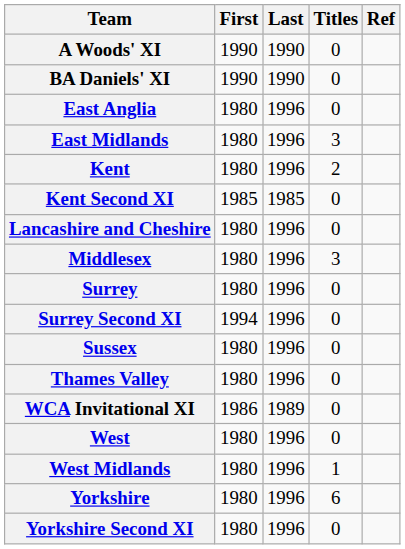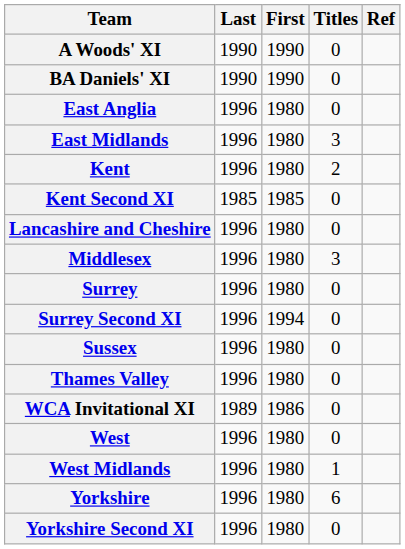 <table class="wikitable sortable plainrowheaders" style="text-align:center;">
 <tr style="font-weight:bold; background:#ddd;"|>
 <th scope="col">Team</th>
+<th scope="col">Last</th>
 <th scope="col">First</th>
-<th scope="col">Last</th>
 <th scope="col">Titles</th>
 <th scope="col" class="unsortable">Ref</th>
 </tr>
 <tr>
 <th scope="row">A Woods' XI</th>
 <td>1990</td>
 <td>1990</td>
 <td>0</td>
 <td></td>
 </tr>
 <tr>
 <th scope="row">BA Daniels' XI</th>
 <td>1990</td>
 <td>1990</td>
 <td>0</td>
 <td></td>
 </tr>
 <tr>
 <th scope="row"><a href='#'>East Anglia</a></th>
+<td>1996</td>
 <td>1980</td>
-<td>1996</td>
 <td>0</td>
 <td></td>
 </tr>
 <tr>
 <th scope="row"><a href='#'>East Midlands</a></th>
+<td>1996</td>
 <td>1980</td>
-<td>1996</td>
 <td>3</td>
 <td></td>
 </tr>
 <tr>
 <th scope="row"><a href='#'>Kent</a></th>
+<td>1996</td>
 <td>1980</td>
-<td>1996</td>
 <td>2</td>
 <td></td>
 </tr>
 <tr>
 <th scope="row"><a href='#'>Kent Second XI</a></th>
 <td>1985</td>
 <td>1985</td>
 <td>0</td>
 <td></td>
 </tr>
 <tr>
 <th scope="row"><a href='#'>Lancashire and Cheshire</a></th>
+<td>1996</td>
 <td>1980</td>
-<td>1996</td>
 <td>0</td>
 <td></td>
 </tr>
 <tr>
 <th scope="row"><a href='#'>Middlesex</a></th>
+<td>1996</td>
 <td>1980</td>
-<td>1996</td>
 <td>3</td>
 <td></td>
 </tr>
 <tr>
 <th scope="row"><a href='#'>Surrey</a></th>
+<td>1996</td>
 <td>1980</td>
-<td>1996</td>
 <td>0</td>
 <td></td>
 </tr>
 <tr>
 <th scope="row"><a href='#'>Surrey Second XI</a></th>
+<td>1996</td>
 <td>1994</td>
-<td>1996</td>
 <td>0</td>
 <td></td>
 </tr>
 <tr>
 <th scope="row"><a href='#'>Sussex</a></th>
+<td>1996</td>
 <td>1980</td>
-<td>1996</td>
 <td>0</td>
 <td></td>
 </tr>
 <tr>
 <th scope="row"><a href='#'>Thames Valley</a></th>
+<td>1996</td>
 <td>1980</td>
-<td>1996</td>
 <td>0</td>
 <td></td>
 </tr>
 <tr>
 <th scope="row"><a href='#'>WCA</a> Invitational XI</th>
+<td>1989</td>
 <td>1986</td>
-<td>1989</td>
 <td>0</td>
 <td></td>
 </tr>
 <tr>
 <th scope="row"><a href='#'>West</a></th>
+<td>1996</td>
 <td>1980</td>
-<td>1996</td>
 <td>0</td>
 <td></td>
 </tr>
 <tr>
 <th scope="row"><a href='#'>West Midlands</a></th>
+<td>1996</td>
 <td>1980</td>
-<td>1996</td>
 <td>1</td>
 <td></td>
 </tr>
 <tr>
 <th scope="row"><a href='#'>Yorkshire</a></th>
+<td>1996</td>
 <td>1980</td>
-<td>1996</td>
 <td>6</td>
 <td></td>
 </tr>
 <tr>
 <th scope="row"><a href='#'>Yorkshire Second XI</a></th>
+<td>1996</td>
 <td>1980</td>
-<td>1996</td>
 <td>0</td>
 <td></td>
 </tr>
 </table>
